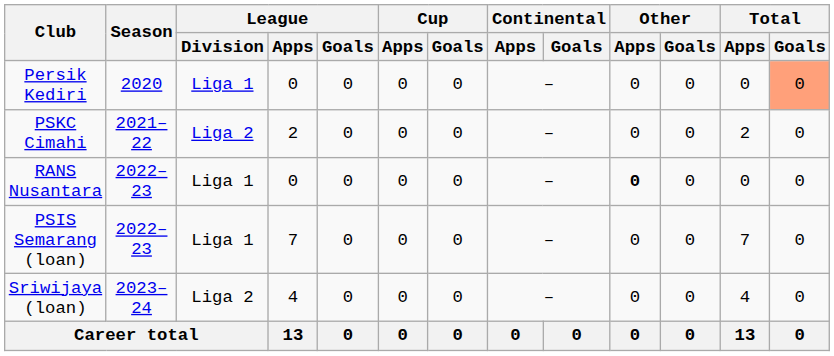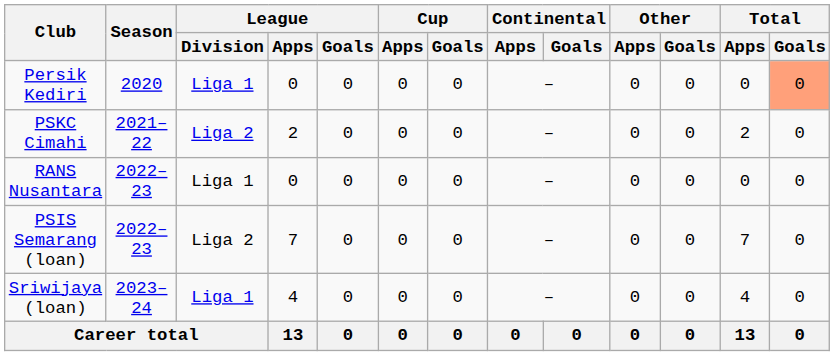 <table class="wikitable" style="text-align:center">
 <tr>
 <th rowspan="2">Club</th>
 <th rowspan="2">Season</th>
 <th colspan="3">League</th>
 <th colspan="2">Cup</th>
 <th colspan="2">Continental</th>
 <th colspan="2">Other</th>
 <th colspan="2">Total</th>
 </tr>
 <tr>
 <th>Division</th>
 <th>Apps</th>
 <th>Goals</th>
 <th>Apps</th>
 <th>Goals</th>
 <th>Apps</th>
 <th>Goals</th>
 <th>Apps</th>
 <th>Goals</th>
 <th>Apps</th>
 <th>Goals</th>
 </tr>
 <tr>
 <td rowspan="1" valign="center"><a href='#'>Persik Kediri</a></td>
 <td><a href='#'>2020</a></td>
 <td rowspan="1" valign="center"><a href='#'>Liga 1</a></td>
 <td>0</td>
 <td>0</td>
 <td>0</td>
 <td>0</td>
 <td colspan="2">–</td>
 <td>0</td>
 <td>0</td>
 <td>0</td>
 <td style="background: lightsalmon;">0</td>
 </tr>
 <tr>
 <td rowspan="1" valign="center"><a href='#'>PSKC Cimahi</a></td>
 <td><a href='#'>2021–22</a></td>
 <td rowspan="1" valign="center"><a href='#'>Liga 2</a></td>
 <td>2</td>
 <td>0</td>
 <td>0</td>
 <td>0</td>
 <td colspan="2">–</td>
 <td>0</td>
 <td>0</td>
 <td>2</td>
 <td>0</td>
 </tr>
 <tr>
 <td rowspan="1" valign="center"><a href='#'>RANS Nusantara</a></td>
 <td><a href='#'>2022–23</a></td>
 <td rowspan="1">Liga 1</td>
 <td>0</td>
 <td>0</td>
 <td>0</td>
 <td>0</td>
 <td colspan="2">–</td>
-<td><strong>0</strong></td>
+<td>0</td>
 <td>0</td>
 <td>0</td>
 <td>0</td>
 </tr>
 <tr>
 <td rowspan="1" valign="center"><a href='#'>PSIS Semarang</a> (loan)</td>
 <td><a href='#'>2022–23</a></td>
-<td rowspan="1">Liga 1</td>
+<td rowspan="1">Liga 2</td>
 <td>7</td>
 <td>0</td>
 <td>0</td>
 <td>0</td>
 <td colspan="2">–</td>
 <td>0</td>
 <td>0</td>
 <td>7</td>
 <td>0</td>
 </tr>
 <tr>
 <td rowspan="1" valign="center"><a href='#'>Sriwijaya</a> (loan)</td>
 <td><a href='#'>2023–24</a></td>
-<td rowspan="1">Liga 2</td>
+<td rowspan="1" valign="center"><a href='#'>Liga 1</a></td>
 <td>4</td>
 <td>0</td>
 <td>0</td>
 <td>0</td>
 <td colspan="2">–</td>
 <td>0</td>
 <td>0</td>
 <td>4</td>
 <td>0</td>
 </tr>
 <tr>
 <th colspan="3">Career total</th>
 <th>13</th>
 <th>0</th>
 <th>0</th>
 <th>0</th>
 <th>0</th>
 <th>0</th>
 <th>0</th>
 <th>0</th>
 <th>13</th>
 <th>0</th>
 </tr>
 </table>
